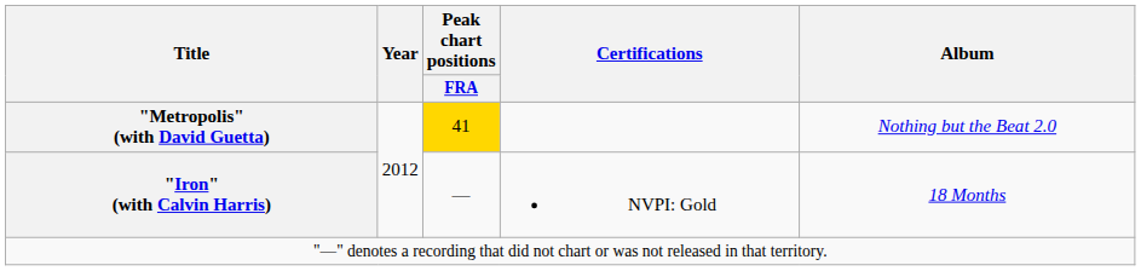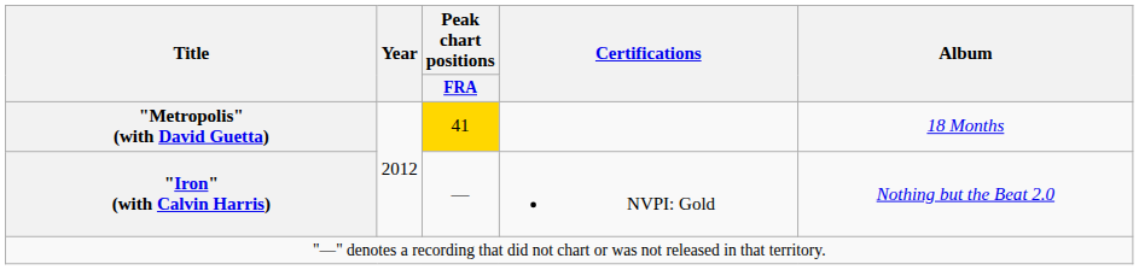 <table class="wikitable plainrowheaders" style="text-align:center;" border="1">
 <tr>
 <th scope="col" rowspan="2" style="width:20em;">Title</th>
 <th scope="col" rowspan="2">Year</th>
 <th scope="col" colspan="1">Peak chart positions</th>
 <th scope="col" rowspan="2" style="width:16em;"><a href='#'>Certifications</a></th>
 <th scope="col" rowspan="2" style="width:18em;">Album</th>
 </tr>
 <tr>
 <th scope="col" style="width:2.5em;font-size:90%;"><a href='#'>FRA</a></th>
 </tr>
 <tr>
 <th scope="row">"Metropolis" <br><span>(with <a href='#'>David Guetta</a>)</span></th>
 <td rowspan="2">2012</td>
 <td style="background: gold;">41</td>
 <td></td>
-<td><em><a href='#'>Nothing but the Beat 2.0</a></em></td>
+<td><em><a href='#'>18 Months</a></em></td>
 </tr>
 <tr>
 <th scope="row">"<a href='#'>Iron</a>" <br><span>(with <a href='#'>Calvin Harris</a>)</span></th>
 <td>—</td>
 <td><br><ul><li>NVPI: Gold</li></ul></td>
-<td><em><a href='#'>18 Months</a></em></td>
+<td><em><a href='#'>Nothing but the Beat 2.0</a></em></td>
 </tr>
 <tr>
 <td colspan="5" style="font-size:90%">"—" denotes a recording that did not chart or was not released in that territory.</td>
 </tr>
 </table>
